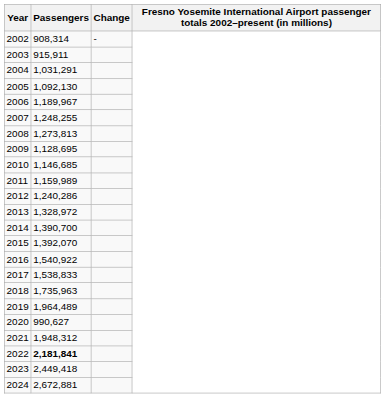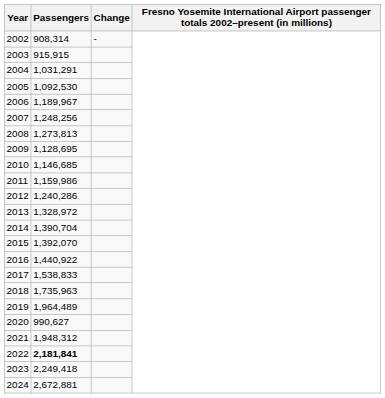 <table class="wikitable">
 <tr>
 <th>Year</th>
 <th>Passengers</th>
 <th>Change</th>
 <th>Fresno Yosemite International Airport passenger totals 2002–present (in millions)</th>
 </tr>
 <tr>
 <td>2002</td>
 <td>908,314</td>
 <td>-</td>
 <td rowspan="23" style="background:#fff;"><br></td>
 </tr>
 <tr>
 <td>2003</td>
-<td>915,911</td>
+<td>915,915</td>
 <td></td>
 </tr>
 <tr>
 <td>2004</td>
 <td>1,031,291</td>
 <td></td>
 </tr>
 <tr>
 <td>2005</td>
-<td>1,092,130</td>
+<td>1,092,530</td>
 <td></td>
 </tr>
 <tr>
 <td>2006</td>
 <td>1,189,967</td>
 <td></td>
 </tr>
 <tr>
 <td>2007</td>
-<td>1,248,255</td>
+<td>1,248,256</td>
 <td></td>
 </tr>
 <tr>
 <td>2008</td>
 <td>1,273,813</td>
 <td></td>
 </tr>
 <tr>
 <td>2009</td>
 <td>1,128,695</td>
 <td></td>
 </tr>
 <tr>
 <td>2010</td>
 <td>1,146,685</td>
 <td></td>
 </tr>
 <tr>
 <td>2011</td>
-<td>1,159,989</td>
+<td>1,159,986</td>
 <td></td>
 </tr>
 <tr>
 <td>2012</td>
 <td>1,240,286</td>
 <td></td>
 </tr>
 <tr>
 <td>2013</td>
 <td>1,328,972</td>
 <td></td>
 </tr>
 <tr>
 <td>2014</td>
-<td>1,390,700</td>
+<td>1,390,704</td>
 <td></td>
 </tr>
 <tr>
 <td>2015</td>
 <td>1,392,070</td>
 <td></td>
 </tr>
 <tr>
 <td>2016</td>
-<td>1,540,922</td>
+<td>1,440,922</td>
 <td></td>
 </tr>
 <tr>
 <td>2017</td>
 <td>1,538,833</td>
 <td></td>
 </tr>
 <tr>
 <td>2018</td>
 <td>1,735,963</td>
 <td></td>
 </tr>
 <tr>
 <td>2019</td>
 <td>1,964,489</td>
 <td></td>
 </tr>
 <tr>
 <td>2020</td>
 <td>990,627</td>
 <td></td>
 </tr>
 <tr>
 <td>2021</td>
 <td>1,948,312</td>
 <td></td>
 </tr>
 <tr>
 <td>2022</td>
 <td><strong>2,181,841</strong></td>
 <td></td>
 </tr>
 <tr>
 <td>2023</td>
-<td>2,449,418</td>
+<td>2,249,418</td>
 <td></td>
 </tr>
 <tr>
 <td>2024</td>
 <td>2,672,881</td>
 <td></td>
 </tr>
 </table>
